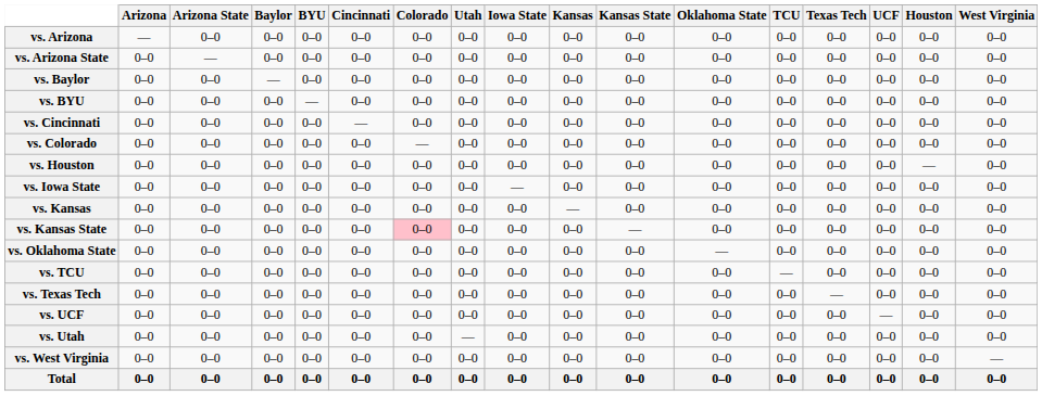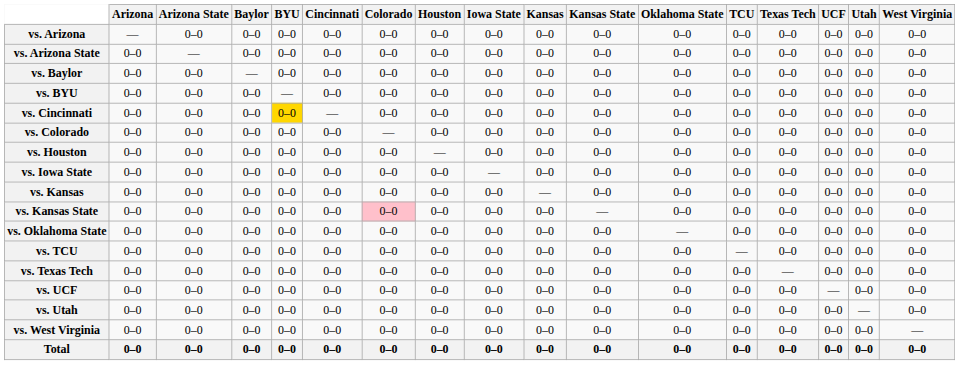 <table class="wikitable" style="white-space:nowrap;font-size:90%;">
 <tr>
 <th colspan="1" style="background:white; border-top-style:hidden; border-left-style:hidden;" width="75"> </th>
 <th>Arizona</th>
 <th>Arizona State</th>
 <th>Baylor</th>
 <th>BYU</th>
 <th>Cincinnati</th>
 <th>Colorado</th>
-<th>Utah</th>
+<th>Houston</th>
 <th>Iowa State</th>
 <th>Kansas</th>
 <th>Kansas State</th>
 <th>Oklahoma State</th>
 <th>TCU</th>
 <th>Texas Tech</th>
 <th>UCF</th>
-<th>Houston</th>
+<th>Utah</th>
 <th>West Virginia</th>
 </tr>
 <tr style="text-align:center;">
 <th>vs. Arizona</th>
 <td>—</td>
 <td>0–0</td>
 <td>0–0</td>
 <td>0–0</td>
 <td>0–0</td>
 <td>0–0</td>
 <td>0–0</td>
 <td>0–0</td>
 <td>0–0</td>
 <td>0–0</td>
 <td>0–0</td>
 <td>0–0</td>
 <td>0–0</td>
 <td>0–0</td>
 <td>0–0</td>
 <td>0–0</td>
 </tr>
 <tr style="text-align:center;">
 <th>vs. Arizona State</th>
 <td>0–0</td>
 <td>—</td>
 <td>0–0</td>
 <td>0–0</td>
 <td>0–0</td>
 <td>0–0</td>
 <td>0–0</td>
 <td>0–0</td>
 <td>0–0</td>
 <td>0–0</td>
 <td>0–0</td>
 <td>0–0</td>
 <td>0–0</td>
 <td>0–0</td>
 <td>0–0</td>
 <td>0–0</td>
 </tr>
 <tr style="text-align:center;">
 <th>vs. Baylor</th>
 <td>0–0</td>
 <td>0–0</td>
 <td>—</td>
 <td>0–0</td>
 <td>0–0</td>
 <td>0–0</td>
 <td>0–0</td>
 <td>0–0</td>
 <td>0–0</td>
 <td>0–0</td>
 <td>0–0</td>
 <td>0–0</td>
 <td>0–0</td>
 <td>0–0</td>
 <td>0–0</td>
 <td>0–0</td>
 </tr>
 <tr style="text-align:center;">
 <th>vs. BYU</th>
 <td>0–0</td>
 <td>0–0</td>
 <td>0–0</td>
 <td>—</td>
 <td>0–0</td>
 <td>0–0</td>
 <td>0–0</td>
 <td>0–0</td>
 <td>0–0</td>
 <td>0–0</td>
 <td>0–0</td>
 <td>0–0</td>
 <td>0–0</td>
 <td>0–0</td>
 <td>0–0</td>
 <td>0–0</td>
 </tr>
 <tr style="text-align:center;">
 <th>vs. Cincinnati</th>
 <td>0–0</td>
 <td>0–0</td>
 <td>0–0</td>
-<td>0–0</td>
+<td style="background: gold;">0–0</td>
 <td>—</td>
 <td>0–0</td>
 <td>0–0</td>
 <td>0–0</td>
 <td>0–0</td>
 <td>0–0</td>
 <td>0–0</td>
 <td>0–0</td>
 <td>0–0</td>
 <td>0–0</td>
 <td>0–0</td>
 <td>0–0</td>
 </tr>
 <tr style="text-align:center;">
 <th>vs. Colorado</th>
 <td>0–0</td>
 <td>0–0</td>
 <td>0–0</td>
 <td>0–0</td>
 <td>0–0</td>
 <td>—</td>
 <td>0–0</td>
 <td>0–0</td>
 <td>0–0</td>
 <td>0–0</td>
 <td>0–0</td>
 <td>0–0</td>
 <td>0–0</td>
 <td>0–0</td>
 <td>0–0</td>
 <td>0–0</td>
 </tr>
 <tr style="text-align:center;">
 <th>vs. Houston</th>
 <td>0–0</td>
 <td>0–0</td>
 <td>0–0</td>
 <td>0–0</td>
 <td>0–0</td>
 <td>0–0</td>
+<td>—</td>
 <td>0–0</td>
 <td>0–0</td>
 <td>0–0</td>
 <td>0–0</td>
 <td>0–0</td>
 <td>0–0</td>
 <td>0–0</td>
 <td>0–0</td>
-<td>—</td>
 <td>0–0</td>
 </tr>
 <tr style="text-align:center;">
 <th>vs. Iowa State</th>
 <td>0–0</td>
 <td>0–0</td>
 <td>0–0</td>
 <td>0–0</td>
 <td>0–0</td>
 <td>0–0</td>
 <td>0–0</td>
 <td>—</td>
 <td>0–0</td>
 <td>0–0</td>
 <td>0–0</td>
 <td>0–0</td>
 <td>0–0</td>
 <td>0–0</td>
 <td>0–0</td>
 <td>0–0</td>
 </tr>
 <tr style="text-align:center;">
 <th>vs. Kansas</th>
 <td>0–0</td>
 <td>0–0</td>
 <td>0–0</td>
 <td>0–0</td>
 <td>0–0</td>
 <td>0–0</td>
 <td>0–0</td>
 <td>0–0</td>
 <td>—</td>
 <td>0–0</td>
 <td>0–0</td>
 <td>0–0</td>
 <td>0–0</td>
 <td>0–0</td>
 <td>0–0</td>
 <td>0–0</td>
 </tr>
 <tr style="text-align:center;">
 <th>vs. Kansas State</th>
 <td>0–0</td>
 <td>0–0</td>
 <td>0–0</td>
 <td>0–0</td>
 <td>0–0</td>
 <td style="background: pink;">0–0</td>
 <td>0–0</td>
 <td>0–0</td>
 <td>0–0</td>
 <td>—</td>
 <td>0–0</td>
 <td>0–0</td>
 <td>0–0</td>
 <td>0–0</td>
 <td>0–0</td>
 <td>0–0</td>
 </tr>
 <tr style="text-align:center;">
 <th>vs. Oklahoma State</th>
 <td>0–0</td>
 <td>0–0</td>
 <td>0–0</td>
 <td>0–0</td>
 <td>0–0</td>
 <td>0–0</td>
 <td>0–0</td>
 <td>0–0</td>
 <td>0–0</td>
 <td>0–0</td>
 <td>—</td>
 <td>0–0</td>
 <td>0–0</td>
 <td>0–0</td>
 <td>0–0</td>
 <td>0–0</td>
 </tr>
 <tr style="text-align:center;">
 <th>vs. TCU</th>
 <td>0–0</td>
 <td>0–0</td>
 <td>0–0</td>
 <td>0–0</td>
 <td>0–0</td>
 <td>0–0</td>
 <td>0–0</td>
 <td>0–0</td>
 <td>0–0</td>
 <td>0–0</td>
 <td>0–0</td>
 <td>—</td>
 <td>0–0</td>
 <td>0–0</td>
 <td>0–0</td>
 <td>0–0</td>
 </tr>
 <tr style="text-align:center;">
 <th>vs. Texas Tech</th>
 <td>0–0</td>
 <td>0–0</td>
 <td>0–0</td>
 <td>0–0</td>
 <td>0–0</td>
 <td>0–0</td>
 <td>0–0</td>
 <td>0–0</td>
 <td>0–0</td>
 <td>0–0</td>
 <td>0–0</td>
 <td>0–0</td>
 <td>—</td>
 <td>0–0</td>
 <td>0–0</td>
 <td>0–0</td>
 </tr>
 <tr style="text-align:center;">
 <th>vs. UCF</th>
 <td>0–0</td>
 <td>0–0</td>
 <td>0–0</td>
 <td>0–0</td>
 <td>0–0</td>
 <td>0–0</td>
 <td>0–0</td>
 <td>0–0</td>
 <td>0–0</td>
 <td>0–0</td>
 <td>0–0</td>
 <td>0–0</td>
 <td>0–0</td>
 <td>—</td>
 <td>0–0</td>
 <td>0–0</td>
 </tr>
 <tr style="text-align:center;">
 <th>vs. Utah</th>
 <td>0–0</td>
 <td>0–0</td>
 <td>0–0</td>
 <td>0–0</td>
 <td>0–0</td>
 <td>0–0</td>
-<td>—</td>
 <td>0–0</td>
 <td>0–0</td>
 <td>0–0</td>
 <td>0–0</td>
 <td>0–0</td>
 <td>0–0</td>
 <td>0–0</td>
 <td>0–0</td>
+<td>—</td>
 <td>0–0</td>
 </tr>
 <tr style="text-align:center;">
 <th>vs. West Virginia</th>
 <td>0–0</td>
 <td>0–0</td>
 <td>0–0</td>
 <td>0–0</td>
 <td>0–0</td>
 <td>0–0</td>
 <td>0–0</td>
 <td>0–0</td>
 <td>0–0</td>
 <td>0–0</td>
 <td>0–0</td>
 <td>0–0</td>
 <td>0–0</td>
 <td>0–0</td>
 <td>0–0</td>
 <td>—<br></td>
 </tr>
 <tr style="text-align:center;">
 <th>Total</th>
 <th>0–0</th>
 <th>0–0</th>
 <th>0–0</th>
 <th>0–0</th>
 <th>0–0</th>
 <th>0–0</th>
 <th>0–0</th>
 <th>0–0</th>
 <th>0–0</th>
 <th>0–0</th>
 <th>0–0</th>
 <th>0–0</th>
 <th>0–0</th>
 <th>0–0</th>
 <th>0–0</th>
 <th>0–0</th>
 </tr>
 </table>
